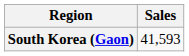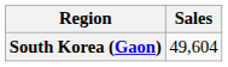 <table class="wikitable plainrowheaders" style="text-align:center;">
 <tr>
 <th>Region</th>
 <th>Sales</th>
 </tr>
 <tr>
 <th scope=row>South Korea (<a href='#'>Gaon</a>)</th>
-<td>41,593</td>
+<td>49,604</td>
 </tr>
 </table>
